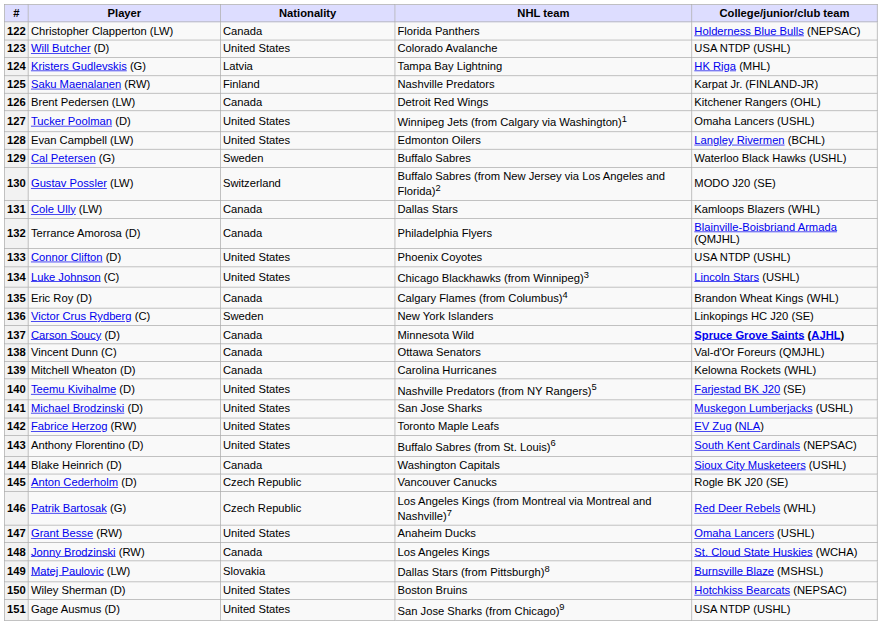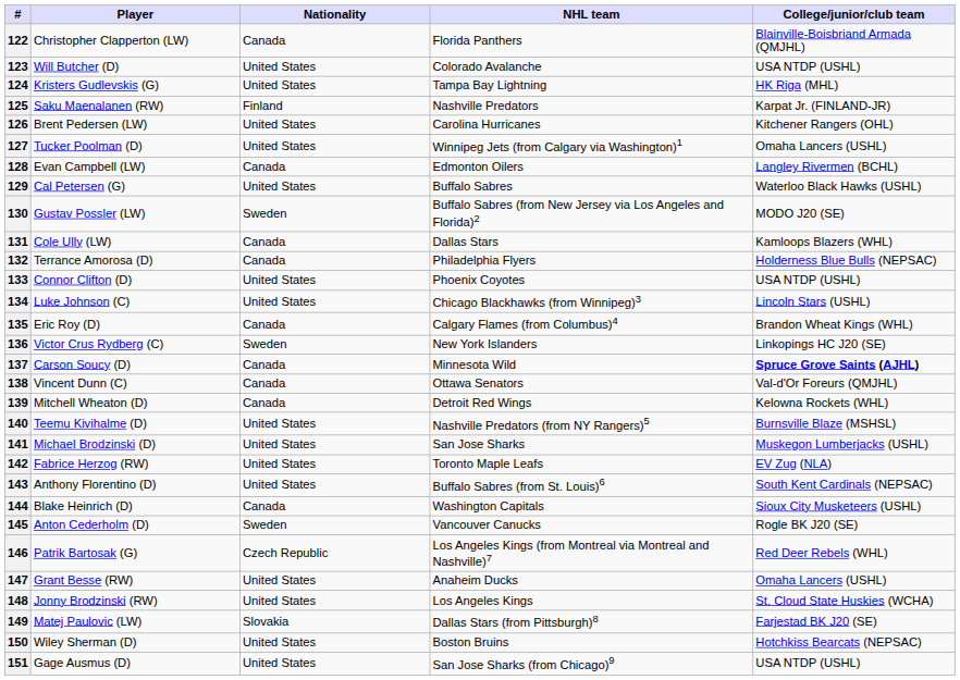 <table class="wikitable">
 <tr>
 <th style="background:#ddf; width:2.75%;">#</th>
 <th style="background:#ddf; width:22.0%;">Player</th>
 <th style="background:#ddf; width:20.0%;">Nationality</th>
 <th style="background:#ddf; width:34.0%;">NHL team</th>
 <th style="background:#ddf; width:100.0%;">College/junior/club team</th>
 </tr>
 <tr>
 <th>122</th>
 <td>Christopher Clapperton (LW)</td>
 <td> Canada</td>
 <td>Florida Panthers</td>
-<td><a href='#'>Holderness Blue Bulls</a> (NEPSAC)</td>
+<td><a href='#'>Blainville-Boisbriand Armada</a> (QMJHL)</td>
 </tr>
 <tr>
 <th>123</th>
 <td><a href='#'>Will Butcher</a> (D)</td>
 <td> United States</td>
 <td>Colorado Avalanche</td>
 <td>USA NTDP (USHL)</td>
 </tr>
 <tr>
 <th>124</th>
 <td><a href='#'>Kristers Gudlevskis</a> (G)</td>
-<td> Latvia</td>
+<td> United States</td>
 <td>Tampa Bay Lightning</td>
 <td><a href='#'>HK Riga</a> (MHL)</td>
 </tr>
 <tr>
 <th>125</th>
 <td><a href='#'>Saku Maenalanen</a> (RW)</td>
 <td> Finland</td>
 <td>Nashville Predators</td>
 <td>Karpat Jr. (FINLAND-JR)</td>
 </tr>
 <tr>
 <th>126</th>
 <td>Brent Pedersen (LW)</td>
-<td> Canada</td>
-<td>Detroit Red Wings</td>
+<td> United States</td>
+<td>Carolina Hurricanes</td>
 <td>Kitchener Rangers (OHL)</td>
 </tr>
 <tr>
 <th>127</th>
 <td><a href='#'>Tucker Poolman</a> (D)</td>
 <td> United States</td>
 <td>Winnipeg Jets (from Calgary via Washington)<sup>1</sup></td>
 <td>Omaha Lancers (USHL)</td>
 </tr>
 <tr>
 <th>128</th>
 <td>Evan Campbell (LW)</td>
-<td> United States</td>
+<td> Canada</td>
 <td>Edmonton Oilers</td>
 <td><a href='#'>Langley Rivermen</a> (BCHL)</td>
 </tr>
 <tr>
 <th>129</th>
 <td><a href='#'>Cal Petersen</a> (G)</td>
-<td> Sweden</td>
+<td> United States</td>
 <td>Buffalo Sabres</td>
 <td>Waterloo Black Hawks (USHL)</td>
 </tr>
 <tr>
 <th>130</th>
 <td><a href='#'>Gustav Possler</a> (LW)</td>
-<td> Switzerland</td>
+<td> Sweden</td>
 <td>Buffalo Sabres (from New Jersey via Los Angeles and Florida)<sup>2</sup></td>
 <td>MODO J20 (SE)</td>
 </tr>
 <tr>
 <th>131</th>
 <td><a href='#'>Cole Ully</a> (LW)</td>
 <td> Canada</td>
 <td>Dallas Stars</td>
 <td>Kamloops Blazers (WHL)</td>
 </tr>
 <tr>
 <th>132</th>
 <td>Terrance Amorosa (D)</td>
 <td> Canada</td>
 <td>Philadelphia Flyers</td>
-<td><a href='#'>Blainville-Boisbriand Armada</a> (QMJHL)</td>
+<td><a href='#'>Holderness Blue Bulls</a> (NEPSAC)</td>
 </tr>
 <tr>
 <th>133</th>
 <td><a href='#'>Connor Clifton</a> (D)</td>
 <td> United States</td>
 <td>Phoenix Coyotes</td>
 <td>USA NTDP (USHL)</td>
 </tr>
 <tr>
 <th>134</th>
 <td><a href='#'>Luke Johnson</a> (C)</td>
 <td> United States</td>
 <td>Chicago Blackhawks (from Winnipeg)<sup>3</sup></td>
 <td><a href='#'>Lincoln Stars</a> (USHL)</td>
 </tr>
 <tr>
 <th>135</th>
 <td>Eric Roy (D)</td>
 <td> Canada</td>
 <td>Calgary Flames (from Columbus)<sup>4</sup></td>
 <td>Brandon Wheat Kings (WHL)</td>
 </tr>
 <tr>
 <th>136</th>
 <td><a href='#'>Victor Crus Rydberg</a> (C)</td>
 <td> Sweden</td>
 <td>New York Islanders</td>
 <td>Linkopings HC J20 (SE)</td>
 </tr>
 <tr>
 <th>137</th>
 <td><a href='#'>Carson Soucy</a> (D)</td>
 <td> Canada</td>
 <td>Minnesota Wild</td>
 <td><strong><a href='#'>Spruce Grove Saints</a> (<a href='#'>AJHL</a>)</strong></td>
 </tr>
 <tr>
 <th>138</th>
 <td>Vincent Dunn (C)</td>
 <td> Canada</td>
 <td>Ottawa Senators</td>
 <td>Val-d'Or Foreurs (QMJHL)</td>
 </tr>
 <tr>
 <th>139</th>
 <td>Mitchell Wheaton (D)</td>
 <td> Canada</td>
-<td>Carolina Hurricanes</td>
+<td>Detroit Red Wings</td>
 <td>Kelowna Rockets (WHL)</td>
 </tr>
 <tr>
 <th>140</th>
 <td><a href='#'>Teemu Kivihalme</a> (D)</td>
 <td> United States</td>
 <td>Nashville Predators (from NY Rangers)<sup>5</sup></td>
-<td><a href='#'>Farjestad BK J20</a> (SE)</td>
+<td><a href='#'>Burnsville Blaze</a> (MSHSL)</td>
 </tr>
 <tr>
 <th>141</th>
 <td><a href='#'>Michael Brodzinski</a> (D)</td>
 <td> United States</td>
 <td>San Jose Sharks</td>
 <td><a href='#'>Muskegon Lumberjacks</a> (USHL)</td>
 </tr>
 <tr>
 <th>142</th>
 <td><a href='#'>Fabrice Herzog</a> (RW)</td>
 <td> United States</td>
 <td>Toronto Maple Leafs</td>
 <td><a href='#'>EV Zug</a> (<a href='#'>NLA</a>)</td>
 </tr>
 <tr>
 <th>143</th>
 <td>Anthony Florentino (D)</td>
 <td> United States</td>
 <td>Buffalo Sabres (from St. Louis)<sup>6</sup></td>
 <td><a href='#'>South Kent Cardinals</a> (NEPSAC)</td>
 </tr>
 <tr>
 <th>144</th>
 <td>Blake Heinrich (D)</td>
 <td> Canada</td>
 <td>Washington Capitals</td>
 <td><a href='#'>Sioux City Musketeers</a> (USHL)</td>
 </tr>
 <tr>
 <th>145</th>
 <td><a href='#'>Anton Cederholm</a> (D)</td>
-<td> Czech Republic</td>
+<td> Sweden</td>
 <td>Vancouver Canucks</td>
 <td>Rogle BK J20 (SE)</td>
 </tr>
 <tr>
 <th>146</th>
 <td><a href='#'>Patrik Bartosak</a> (G)</td>
 <td> Czech Republic</td>
 <td>Los Angeles Kings (from Montreal via Montreal and Nashville)<sup>7</sup></td>
 <td><a href='#'>Red Deer Rebels</a> (WHL)</td>
 </tr>
 <tr>
 <th>147</th>
 <td><a href='#'>Grant Besse</a> (RW)</td>
 <td> United States</td>
 <td>Anaheim Ducks</td>
 <td><a href='#'>Omaha Lancers</a> (USHL)</td>
 </tr>
 <tr>
 <th>148</th>
 <td><a href='#'>Jonny Brodzinski</a> (RW)</td>
-<td> Canada</td>
+<td> United States</td>
 <td>Los Angeles Kings</td>
 <td><a href='#'>St. Cloud State Huskies</a> (WCHA)</td>
 </tr>
 <tr>
 <th>149</th>
 <td><a href='#'>Matej Paulovic</a> (LW)</td>
 <td> Slovakia</td>
 <td>Dallas Stars (from Pittsburgh)<sup>8</sup></td>
-<td><a href='#'>Burnsville Blaze</a> (MSHSL)</td>
+<td><a href='#'>Farjestad BK J20</a> (SE)</td>
 </tr>
 <tr>
 <th>150</th>
 <td>Wiley Sherman (D)</td>
 <td> United States</td>
 <td>Boston Bruins</td>
 <td><a href='#'>Hotchkiss Bearcats</a> (NEPSAC)</td>
 </tr>
 <tr>
 <th>151</th>
 <td>Gage Ausmus (D)</td>
 <td> United States</td>
 <td>San Jose Sharks (from Chicago)<sup>9</sup></td>
 <td>USA NTDP (USHL)</td>
 </tr>
 </table>
